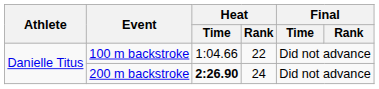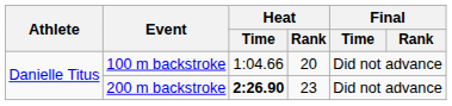 <table class=wikitable style=font-size:90%;text-align:center>
 <tr>
 <th rowspan=2>Athlete</th>
 <th rowspan=2>Event</th>
 <th colspan=2>Heat</th>
 <th colspan=2>Final</th>
 </tr>
 <tr style=font-size:95%>
 <th>Time</th>
 <th>Rank</th>
 <th>Time</th>
 <th>Rank</th>
 </tr>
 <tr align=center>
 <td align=left rowspan=2><a href='#'>Danielle Titus</a></td>
 <td align=left><a href='#'>100 m backstroke</a></td>
 <td>1:04.66</td>
-<td>22</td>
+<td>20</td>
 <td colspan="2">Did not advance</td>
 </tr>
 <tr align=center>
 <td align=left><a href='#'>200 m backstroke</a></td>
 <td><strong>2:26.90</strong></td>
-<td>24</td>
+<td>23</td>
 <td colspan="2">Did not advance</td>
 </tr>
 </table>
